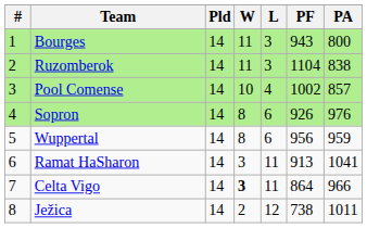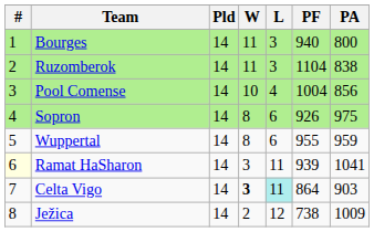 <table class=wikitable>
 <tr align=center>
 </tr>
 <tr>
 <th width=20>#</th>
 <th width=175>Team</th>
 <th width=20>Pld</th>
 <th width=20>W</th>
 <th width=20>L</th>
 <th width=30>PF</th>
 <th width=30>PA</th>
 </tr>
 <tr bgcolor=B0EE90>
 <td>1</td>
 <td align="left"> <a href='#'>Bourges</a></td>
 <td>14</td>
 <td>11</td>
 <td>3</td>
-<td>943</td>
+<td>940</td>
 <td>800</td>
 </tr>
 <tr bgcolor=B0EE90>
 <td>2</td>
 <td align="left"> <a href='#'>Ruzomberok</a></td>
 <td>14</td>
 <td>11</td>
 <td>3</td>
 <td>1104</td>
 <td>838</td>
 </tr>
 <tr bgcolor=B0EE90>
 <td>3</td>
 <td align="left"> <a href='#'>Pool Comense</a></td>
 <td>14</td>
 <td>10</td>
 <td>4</td>
-<td>1002</td>
-<td>857</td>
+<td>1004</td>
+<td>856</td>
 </tr>
 <tr bgcolor=B0EE90>
 <td>4</td>
 <td align="left"> <a href='#'>Sopron</a></td>
 <td>14</td>
 <td>8</td>
 <td>6</td>
 <td>926</td>
-<td>976</td>
+<td>975</td>
 </tr>
 <tr>
 <td>5</td>
 <td align="left"> <a href='#'>Wuppertal</a></td>
 <td>14</td>
 <td>8</td>
 <td>6</td>
-<td>956</td>
+<td>955</td>
 <td>959</td>
 </tr>
 <tr>
-<td>6</td>
+<td style="background: lightyellow;">6</td>
 <td align="left"> <a href='#'>Ramat HaSharon</a></td>
 <td>14</td>
 <td>3</td>
 <td>11</td>
-<td>913</td>
+<td>939</td>
 <td>1041</td>
 </tr>
 <tr>
 <td>7</td>
 <td align="left"> <a href='#'>Celta Vigo</a></td>
 <td>14</td>
 <td><strong>3</strong></td>
-<td>11</td>
+<td style="background: paleturquoise;">11</td>
 <td>864</td>
-<td>966</td>
+<td>903</td>
 </tr>
 <tr>
 <td>8</td>
 <td align="left"> <a href='#'>Ježica</a></td>
 <td>14</td>
 <td>2</td>
 <td>12</td>
 <td>738</td>
-<td>1011</td>
+<td>1009</td>
 </tr>
 </table>
